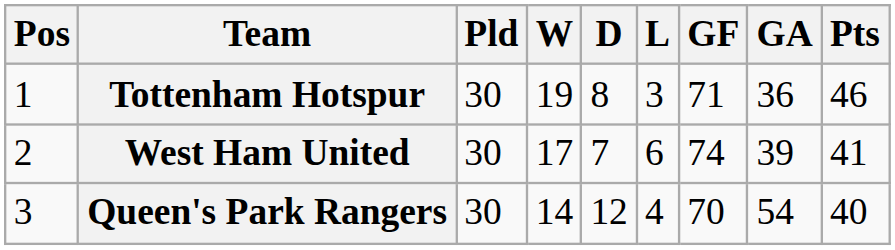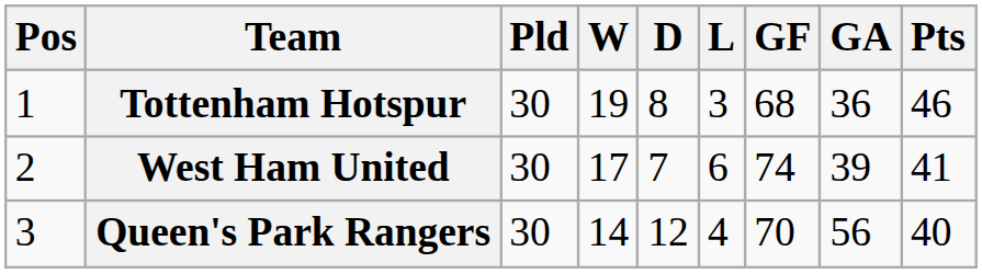 <table class="wikitable">
 <tr>
 <th><abbr>Pos</abbr></th>
 <th>Team</th>
 <th><abbr>Pld</abbr></th>
 <th><abbr>W</abbr></th>
 <th><abbr>D</abbr></th>
 <th><abbr>L</abbr></th>
 <th><abbr>GF</abbr></th>
 <th><abbr>GA</abbr></th>
 <th><abbr>Pts</abbr></th>
 </tr>
 <tr>
 <td>1</td>
 <th>Tottenham Hotspur</th>
 <td>30</td>
 <td>19</td>
 <td>8</td>
 <td>3</td>
-<td>71</td>
+<td>68</td>
 <td>36</td>
 <td>46</td>
 </tr>
 <tr>
 <td>2</td>
 <th>West Ham United</th>
 <td>30</td>
 <td>17</td>
 <td>7</td>
 <td>6</td>
 <td>74</td>
 <td>39</td>
 <td>41</td>
 </tr>
 <tr>
 <td>3</td>
 <th>Queen's Park Rangers</th>
 <td>30</td>
 <td>14</td>
 <td>12</td>
 <td>4</td>
 <td>70</td>
-<td>54</td>
+<td>56</td>
 <td>40</td>
 </tr>
 </table>
